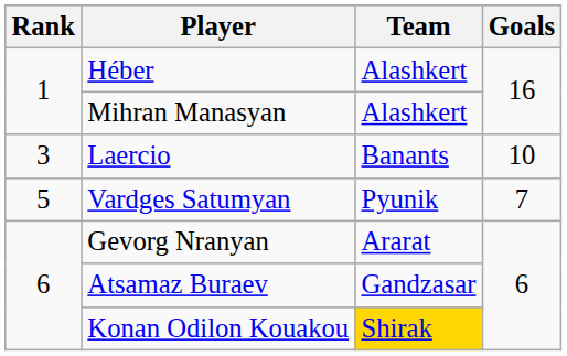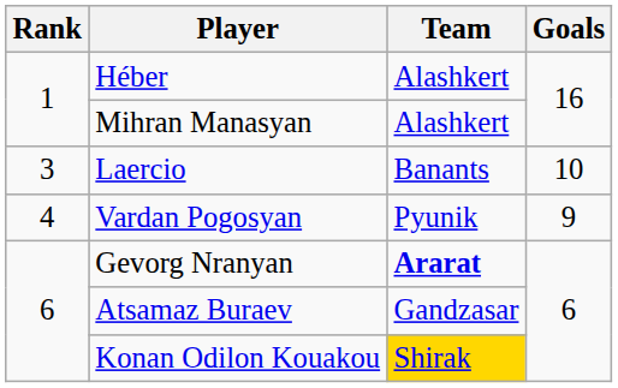 <table class="wikitable" style="text-align:center;">
 <tr>
 <th>Rank</th>
 <th>Player</th>
 <th>Team</th>
 <th>Goals</th>
 </tr>
 <tr>
 <td rowspan=2>1</td>
 <td align=left> <a href='#'>Héber</a></td>
 <td align=left><a href='#'>Alashkert</a></td>
 <td rowspan=2>16</td>
 </tr>
 <tr>
 <td align=left> Mihran Manasyan</td>
 <td align=left><a href='#'>Alashkert</a></td>
 </tr>
 <tr>
 <td>3</td>
 <td align=left> <a href='#'>Laercio</a></td>
 <td align=left><a href='#'>Banants</a></td>
 <td>10</td>
 </tr>
 <tr>
-<td>5</td>
-<td align=left> <a href='#'>Vardges Satumyan</a></td>
+<td>4</td>
+<td align=left> <a href='#'>Vardan Pogosyan</a></td>
 <td align=left><a href='#'>Pyunik</a></td>
-<td>7</td>
+<td>9</td>
 </tr>
 <tr>
 <td rowspan=3>6</td>
 <td align=left> Gevorg Nranyan</td>
-<td align=left><a href='#'>Ararat</a></td>
+<td align=left><strong><a href='#'>Ararat</a></strong></td>
 <td rowspan=3>6</td>
 </tr>
 <tr>
 <td align=left> <a href='#'>Atsamaz Buraev</a></td>
 <td align=left><a href='#'>Gandzasar</a></td>
 </tr>
 <tr>
 <td align=left> <a href='#'>Konan Odilon Kouakou</a></td>
 <td align=left style="background: gold;"><a href='#'>Shirak</a></td>
 </tr>
 </table>
